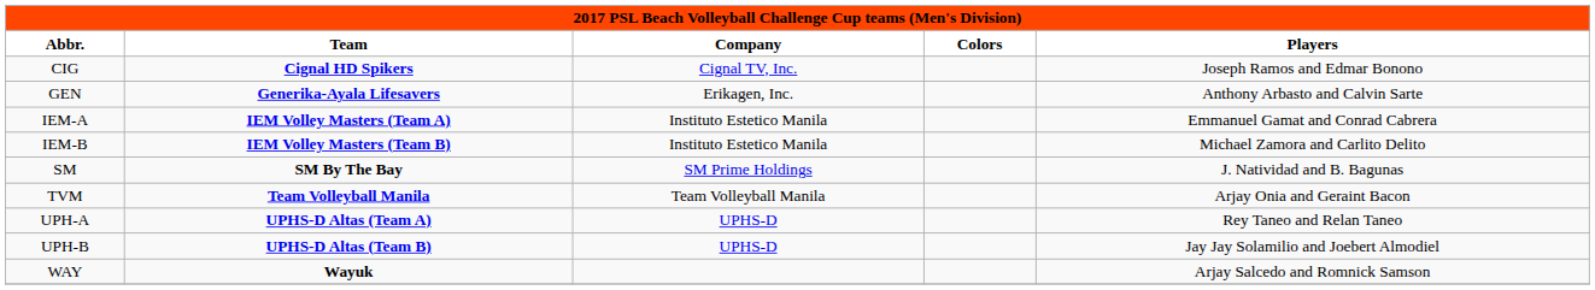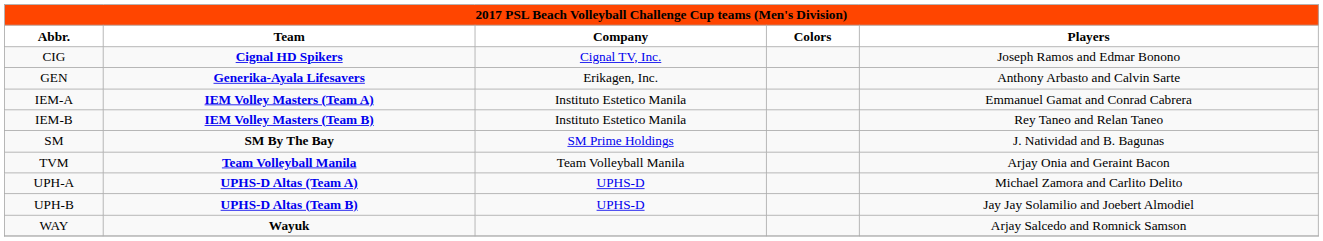 <table class="wikitable" style="width:100%; text-align:left">
 <tr>
 <th style=background:#FF4500 colspan=6><span>2017 PSL Beach Volleyball Challenge Cup teams (Men's Division)</span></th>
 </tr>
 <tr>
 <th style="background:white">Abbr.</th>
 <th style="background:white">Team</th>
 <th style="background:white">Company</th>
 <th style="background:white">Colors</th>
 <th style="background:white">Players</th>
 </tr>
 <tr>
 <td align=center>CIG</td>
 <td align=center><strong><a href='#'>Cignal HD Spikers</a></strong></td>
 <td align=center><a href='#'>Cignal TV, Inc.</a></td>
 <td align=center> </td>
 <td align=center>Joseph Ramos and Edmar Bonono</td>
 </tr>
 <tr>
 <td align=center>GEN</td>
 <td align=center><strong><a href='#'>Generika-Ayala Lifesavers</a></strong></td>
 <td align=center>Erikagen, Inc.</td>
 <td align=center>  </td>
 <td align=center>Anthony Arbasto and Calvin Sarte</td>
 </tr>
 <tr>
 <td align=center>IEM-A</td>
 <td align=center><strong><a href='#'>IEM Volley Masters (Team A)</a></strong></td>
 <td align=center>Instituto Estetico Manila</td>
 <td align=center> </td>
 <td align=center>Emmanuel Gamat and Conrad Cabrera</td>
 </tr>
 <tr>
 <td align=center>IEM-B</td>
 <td align=center><strong><a href='#'>IEM Volley Masters (Team B)</a></strong></td>
 <td align=center>Instituto Estetico Manila</td>
 <td align=center> </td>
-<td align=center>Michael Zamora and Carlito Delito</td>
+<td align=center>Rey Taneo and Relan Taneo</td>
 </tr>
 <tr>
 <td align=center>SM</td>
 <td align=center><strong>SM By The Bay</strong></td>
 <td align=center><a href='#'>SM Prime Holdings</a></td>
 <td align=center> </td>
 <td align=center>J. Natividad and B. Bagunas</td>
 </tr>
 <tr>
 <td align=center>TVM</td>
 <td align=center><strong><a href='#'>Team Volleyball Manila</a></strong></td>
 <td align=center>Team Volleyball Manila</td>
 <td align=center> </td>
 <td align=center>Arjay Onia and Geraint Bacon</td>
 </tr>
 <tr>
 <td align=center>UPH-A</td>
 <td align=center><strong><a href='#'>UPHS-D Altas (Team A)</a></strong></td>
 <td align=center><a href='#'>UPHS-D</a></td>
 <td align=center> </td>
-<td align=center>Rey Taneo and Relan Taneo</td>
+<td align=center>Michael Zamora and Carlito Delito</td>
 </tr>
 <tr>
 <td align=center>UPH-B</td>
 <td align=center><strong><a href='#'>UPHS-D Altas (Team B)</a></strong></td>
 <td align=center><a href='#'>UPHS-D</a></td>
 <td align=center> </td>
 <td align=center>Jay Jay Solamilio and Joebert Almodiel</td>
 </tr>
 <tr>
 <td align=center>WAY</td>
 <td align=center><strong>Wayuk</strong></td>
 <td align=center></td>
 <td align=center> </td>
 <td align=center>Arjay Salcedo and Romnick Samson</td>
 </tr>
 <tr>
 </tr>
 </table>
